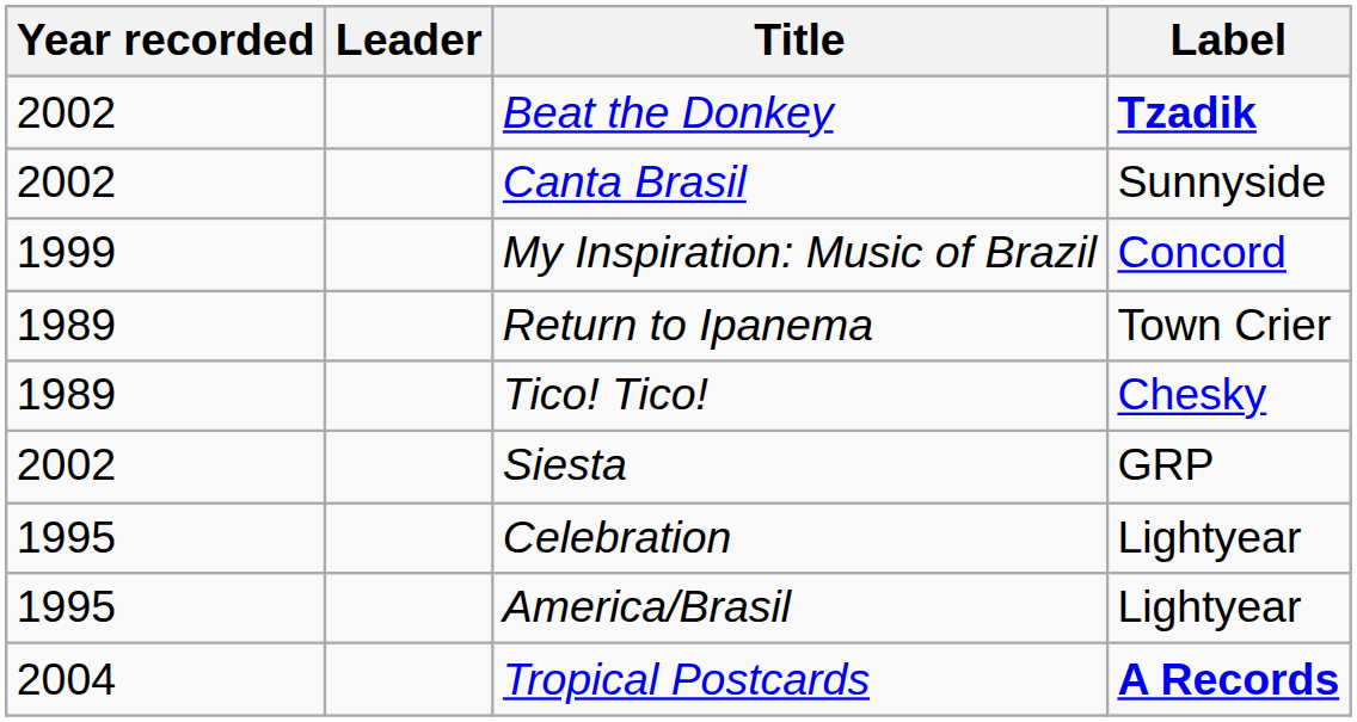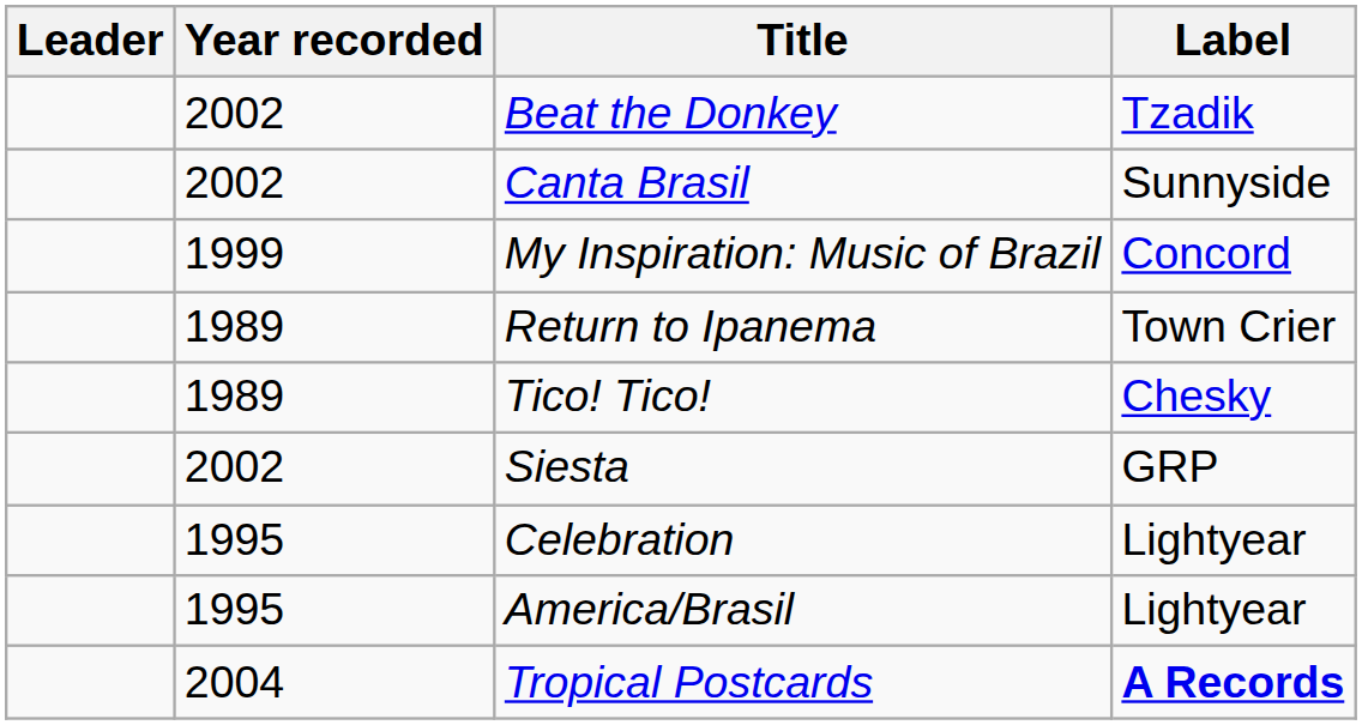 <table class="wikitable sortable">
 <tr>
+<th>Leader</th>
 <th>Year recorded</th>
-<th>Leader</th>
 <th>Title</th>
 <th>Label</th>
 </tr>
 <tr>
+<td></td>
 <td>2002</td>
-<td></td>
 <td><em><a href='#'>Beat the Donkey</a></em></td>
-<td><strong><a href='#'>Tzadik</a></strong></td>
+<td><a href='#'>Tzadik</a></td>
 </tr>
 <tr>
+<td></td>
 <td>2002</td>
-<td></td>
 <td><em><a href='#'>Canta Brasil</a></em></td>
 <td>Sunnyside</td>
 </tr>
 <tr>
+<td></td>
 <td>1999</td>
-<td></td>
 <td><em>My Inspiration: Music of Brazil</em></td>
 <td><a href='#'>Concord</a></td>
 </tr>
 <tr>
+<td></td>
 <td>1989</td>
-<td></td>
 <td><em>Return to Ipanema</em></td>
 <td>Town Crier</td>
 </tr>
 <tr>
+<td></td>
 <td>1989</td>
-<td></td>
 <td><em>Tico! Tico!</em></td>
 <td><a href='#'>Chesky</a></td>
 </tr>
 <tr>
+<td></td>
 <td>2002</td>
-<td></td>
 <td><em>Siesta</em></td>
 <td>GRP</td>
 </tr>
 <tr>
+<td></td>
 <td>1995</td>
-<td></td>
 <td><em>Celebration</em></td>
 <td>Lightyear</td>
 </tr>
 <tr>
+<td></td>
 <td>1995</td>
-<td></td>
 <td><em>America/Brasil</em></td>
 <td>Lightyear</td>
 </tr>
 <tr>
+<td></td>
 <td>2004</td>
-<td></td>
 <td><em><a href='#'>Tropical Postcards</a></em></td>
 <td><strong><a href='#'>A Records</a></strong></td>
 </tr>
 </table>
